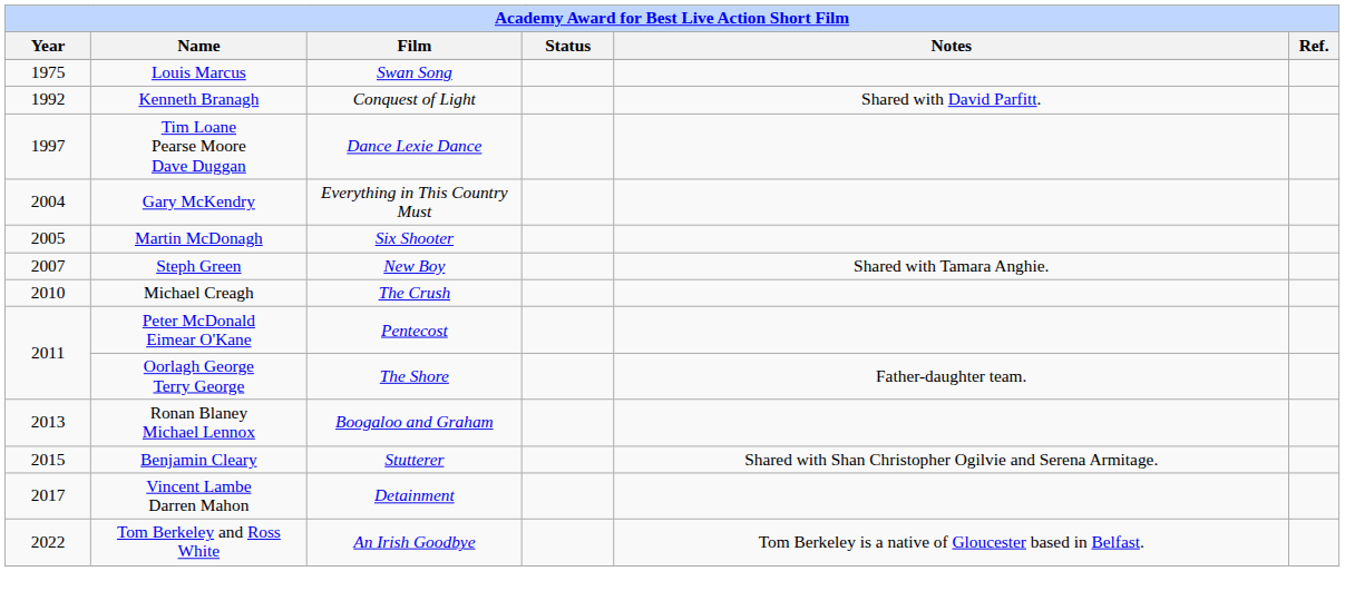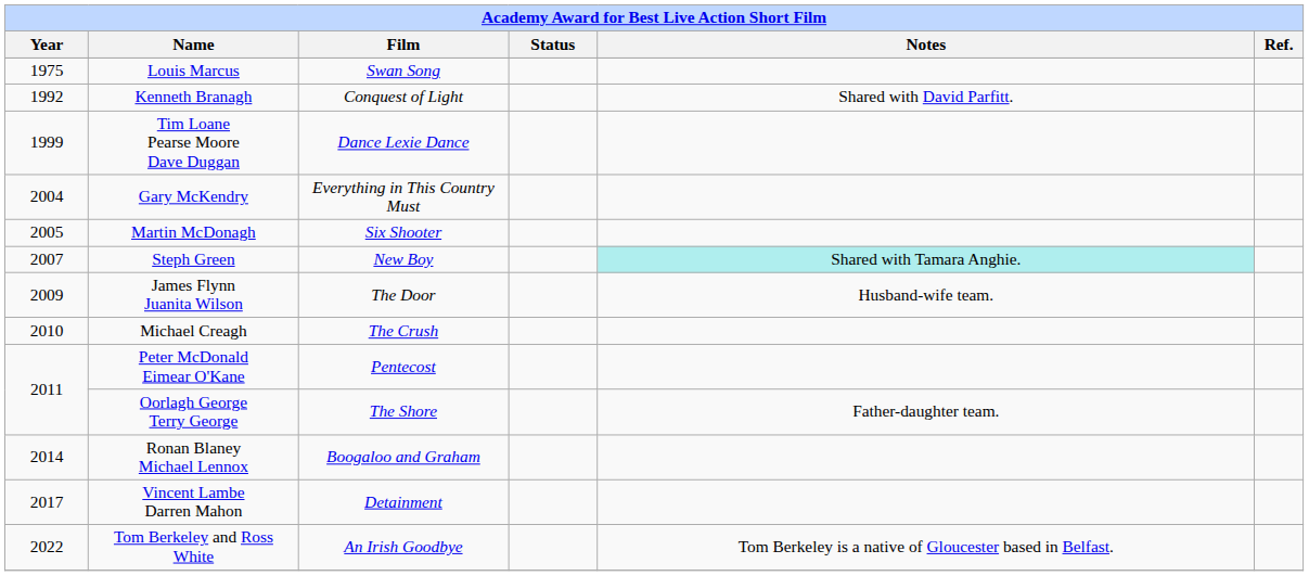 <table class="wikitable" style="text-align: center">
 <tr ---- bgcolor="#bfd7ff">
 <td colspan=6 align=center><strong><a href='#'>Academy Award for Best Live Action Short Film</a></strong></td>
 </tr>
 <tr ---- bgcolor="#ebf5ff">
 <th width="75">Year</th>
 <th width="200">Name</th>
 <th width="200">Film</th>
 <th width="80">Status</th>
 <th width="650">Notes</th>
 <th width="40">Ref.</th>
 </tr>
 <tr>
 </tr>
 <tr>
 <td>1975</td>
 <td><a href='#'>Louis Marcus</a></td>
 <td><em><a href='#'>Swan Song</a></em></td>
 <td></td>
 <td></td>
 <td></td>
 </tr>
 <tr>
 <td>1992</td>
 <td><a href='#'>Kenneth Branagh</a></td>
 <td><em>Conquest of Light</em></td>
 <td></td>
 <td>Shared with <a href='#'>David Parfitt</a>.</td>
 <td></td>
 </tr>
 <tr>
-<td>1997</td>
+<td>1999</td>
 <td><a href='#'>Tim Loane</a><br>Pearse Moore<br><a href='#'>Dave Duggan</a></td>
 <td><em><a href='#'>Dance Lexie Dance</a></em></td>
 <td></td>
 <td></td>
 <td></td>
 </tr>
 <tr>
 <td>2004</td>
 <td><a href='#'>Gary McKendry</a></td>
 <td><em>Everything in This Country Must</em></td>
 <td></td>
 <td></td>
 <td></td>
 </tr>
 <tr>
 <td>2005</td>
 <td><a href='#'>Martin McDonagh</a></td>
 <td><em><a href='#'>Six Shooter</a></em></td>
 <td></td>
 <td></td>
 <td></td>
 </tr>
 <tr>
 <td>2007</td>
 <td><a href='#'>Steph Green</a></td>
 <td><em><a href='#'>New Boy</a></em></td>
 <td></td>
-<td>Shared with Tamara Anghie.</td>
+<td style="background: paleturquoise;">Shared with Tamara Anghie.</td>
+<td></td>
+</tr>
+<tr>
+<td>2009</td>
+<td>James Flynn<br><a href='#'>Juanita Wilson</a></td>
+<td><em>The Door</em></td>
+<td></td>
+<td>Husband-wife team.</td>
 <td></td>
 </tr>
 <tr>
 <td>2010</td>
 <td>Michael Creagh</td>
 <td><em><a href='#'>The Crush</a></em></td>
 <td></td>
 <td></td>
 <td></td>
 </tr>
 <tr>
 <td rowspan=2>2011</td>
 <td><a href='#'>Peter McDonald</a> <br> <a href='#'>Eimear O'Kane</a></td>
 <td><em><a href='#'>Pentecost</a></em></td>
 <td></td>
 <td></td>
 <td></td>
 </tr>
 <tr>
 <td><a href='#'>Oorlagh George</a><br><a href='#'>Terry George</a></td>
 <td><em><a href='#'>The Shore</a></em></td>
 <td></td>
 <td>Father-daughter team.</td>
 <td></td>
 </tr>
 <tr>
-<td>2013</td>
+<td>2014</td>
 <td>Ronan Blaney<br><a href='#'>Michael Lennox</a></td>
 <td><em><a href='#'>Boogaloo and Graham</a></em></td>
 <td></td>
 <td></td>
-<td></td>
-</tr>
-<tr>
-<td>2015</td>
-<td><a href='#'>Benjamin Cleary</a></td>
-<td><em><a href='#'>Stutterer</a></em></td>
-<td></td>
-<td>Shared with Shan Christopher Ogilvie and Serena Armitage.</td>
 <td></td>
 </tr>
 <tr>
 <td>2017</td>
 <td><a href='#'>Vincent Lambe</a><br> Darren Mahon</td>
 <td><em><a href='#'>Detainment</a></em></td>
 <td></td>
 <td></td>
 <td></td>
 </tr>
 <tr>
 <td>2022</td>
 <td><a href='#'>Tom Berkeley</a> and <a href='#'>Ross White</a></td>
 <td><em><a href='#'>An Irish Goodbye</a></em></td>
 <td></td>
 <td>Tom Berkeley is a native of <a href='#'>Gloucester</a> based in <a href='#'>Belfast</a>.</td>
 <td></td>
 </tr>
 <tr>
 </tr>
 </table>
